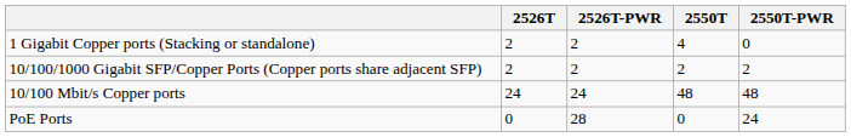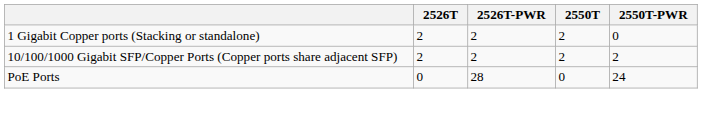 <table class="wikitable">
 <tr>
 <th></th>
 <th>  2526T  </th>
 <th>  2526T-PWR  </th>
 <th>  2550T  </th>
 <th>  2550T-PWR  </th>
 </tr>
 <tr>
 <td>1 Gigabit Copper ports (Stacking or standalone)</td>
 <td>2</td>
 <td>2</td>
-<td>4</td>
+<td>2</td>
 <td>0</td>
 </tr>
 <tr>
 <td>10/100/1000 Gigabit SFP/Copper Ports (Copper ports share adjacent SFP)    </td>
 <td>2</td>
 <td>2</td>
 <td>2</td>
 <td>2</td>
 </tr>
 <tr>
-<td>10/100 Mbit/s Copper ports</td>
-<td>24</td>
-<td>24</td>
-<td>48</td>
-<td>48</td>
-</tr>
-<tr>
 <td>PoE Ports</td>
 <td>0</td>
 <td>28</td>
 <td>0</td>
 <td>24</td>
 </tr>
 </table>
